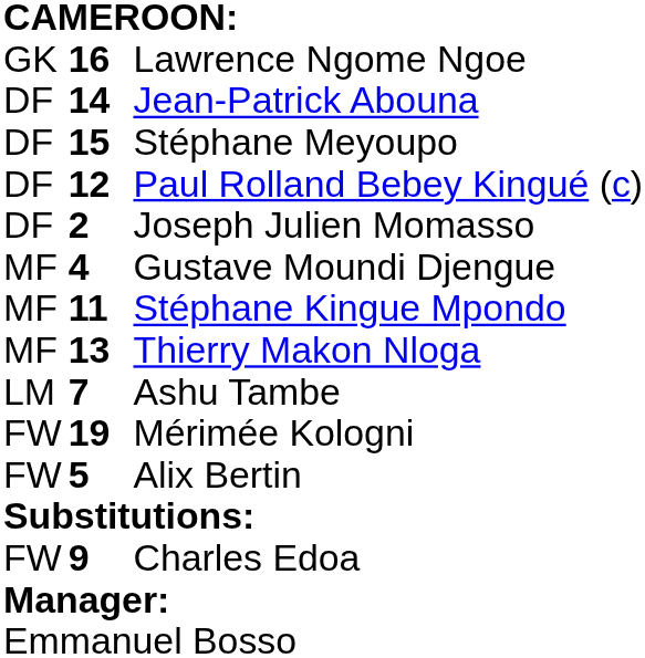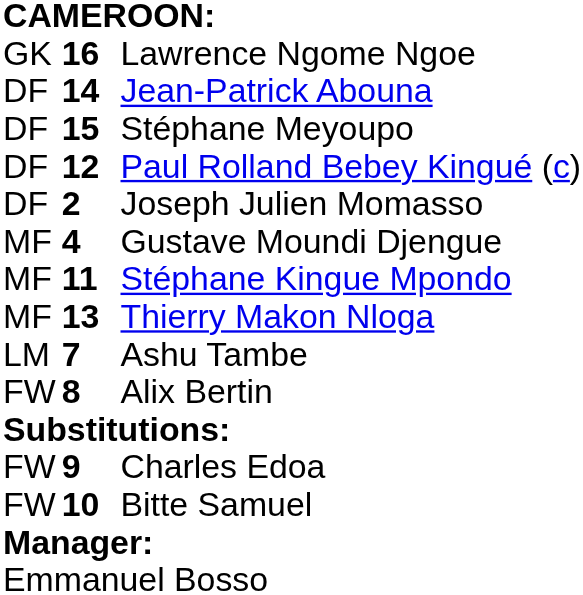 <table style="font-size: 90%" cellspacing="0" cellpadding="0">
 <tr>
 <td colspan=4><br><strong>CAMEROON:</strong></td>
 </tr>
 <tr>
 <th width="25"></th>
 <th width="25"></th>
 </tr>
 <tr>
 <td>GK</td>
 <td><strong>16</strong></td>
 <td>Lawrence Ngome Ngoe</td>
 </tr>
 <tr>
 <td>DF</td>
 <td><strong>14</strong></td>
 <td><a href='#'>Jean-Patrick Abouna</a></td>
 </tr>
 <tr>
 <td>DF</td>
 <td><strong>15</strong></td>
 <td>Stéphane Meyoupo</td>
 </tr>
 <tr>
 <td>DF</td>
 <td><strong>12</strong></td>
 <td><a href='#'>Paul Rolland Bebey Kingué</a> (<a href='#'>c</a>)</td>
 </tr>
 <tr>
 <td>DF</td>
 <td><strong>2</strong></td>
 <td>Joseph Julien Momasso</td>
 <td></td>
 </tr>
 <tr>
 <td>MF</td>
 <td><strong>4</strong></td>
 <td>Gustave Moundi Djengue</td>
 <td></td>
 </tr>
 <tr>
 <td>MF</td>
 <td><strong>11</strong></td>
 <td><a href='#'>Stéphane Kingue Mpondo</a></td>
 </tr>
 <tr>
 <td>MF</td>
 <td><strong>13</strong></td>
 <td><a href='#'>Thierry Makon Nloga</a></td>
 </tr>
 <tr>
 <td>LM</td>
 <td><strong>7</strong></td>
 <td>Ashu Tambe</td>
 </tr>
 <tr>
 <td>FW</td>
-<td><strong>19</strong></td>
-<td>Mérimée Kologni</td>
-<td></td>
-<td></td>
-</tr>
-<tr>
-<td>FW</td>
-<td><strong>5</strong></td>
+<td><strong>8</strong></td>
 <td>Alix Bertin</td>
 <td></td>
 <td></td>
 </tr>
 <tr>
 <td colspan=3><strong>Substitutions:</strong></td>
 </tr>
 <tr>
 <td>FW</td>
 <td><strong>9</strong></td>
 <td>Charles Edoa</td>
 <td></td>
 <td></td>
 </tr>
 <tr>
+<td>FW</td>
+<td><strong>10</strong></td>
+<td>Bitte Samuel</td>
+<td></td>
+<td></td>
+</tr>
+<tr>
 <td colspan=3><strong>Manager:</strong></td>
 </tr>
 <tr>
 <td colspan=3> Emmanuel Bosso</td>
 </tr>
 </table>
